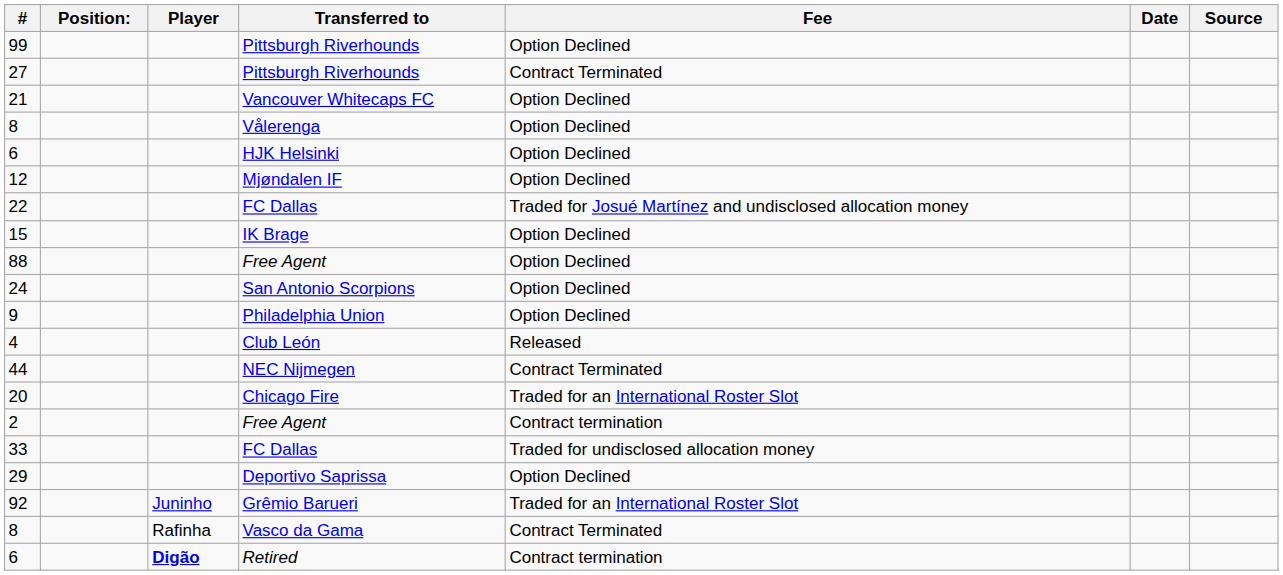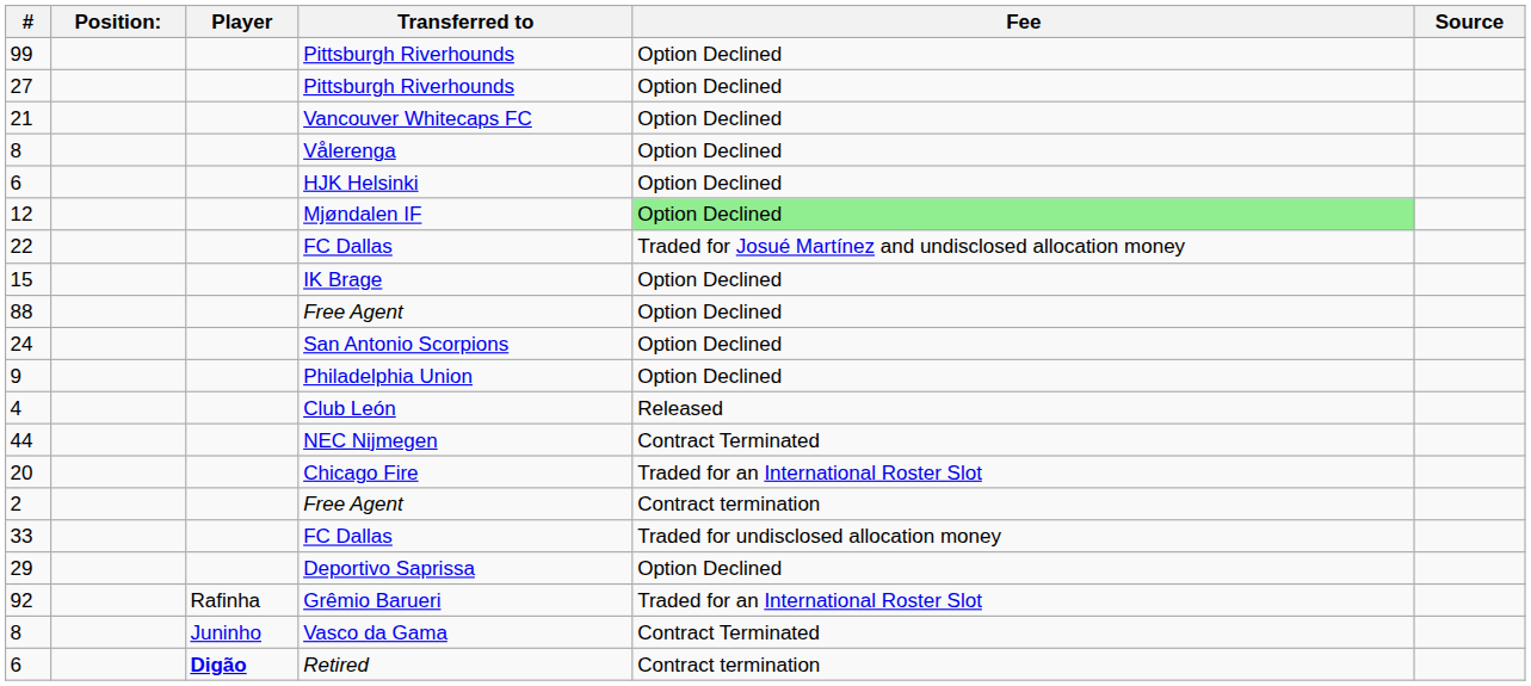 <table class="wikitable sortable" style="width:90%; text-align:center; font-size:95%; text-align:left">
 <tr>
 <th><strong>#</strong></th>
 <th><strong>Position:</strong></th>
 <th><strong>Player</strong></th>
 <th><strong>Transferred to</strong></th>
 <th><strong>Fee</strong></th>
-<th><strong>Date</strong></th>
 <th><strong>Source</strong></th>
 </tr>
 <tr>
 <td>99</td>
 <td></td>
 <td></td>
 <td> <a href='#'>Pittsburgh Riverhounds</a></td>
 <td>Option Declined</td>
 <td></td>
-<td></td>
 </tr>
 <tr>
 <td>27</td>
 <td></td>
 <td></td>
 <td> <a href='#'>Pittsburgh Riverhounds</a></td>
-<td>Contract Terminated</td>
-<td></td>
+<td>Option Declined</td>
 <td></td>
 </tr>
 <tr>
 <td>21</td>
 <td></td>
 <td></td>
 <td> <a href='#'>Vancouver Whitecaps FC</a></td>
 <td>Option Declined</td>
 <td></td>
-<td></td>
 </tr>
 <tr>
 <td>8</td>
 <td></td>
 <td></td>
 <td> <a href='#'>Vålerenga</a></td>
 <td>Option Declined</td>
-<td></td>
 <td></td>
 </tr>
 <tr>
 <td>6</td>
 <td></td>
 <td></td>
 <td> <a href='#'>HJK Helsinki</a></td>
 <td>Option Declined</td>
 <td></td>
-<td></td>
 </tr>
 <tr>
 <td>12</td>
 <td></td>
 <td></td>
 <td> <a href='#'>Mjøndalen IF</a></td>
-<td>Option Declined</td>
-<td></td>
+<td style="background: lightgreen;">Option Declined</td>
 <td></td>
 </tr>
 <tr>
 <td>22</td>
 <td></td>
 <td></td>
 <td> <a href='#'>FC Dallas</a></td>
 <td>Traded for <a href='#'>Josué Martínez</a> and undisclosed allocation money</td>
 <td></td>
-<td></td>
 </tr>
 <tr>
 <td>15</td>
 <td></td>
 <td></td>
 <td> <a href='#'>IK Brage</a></td>
 <td>Option Declined</td>
-<td></td>
 <td></td>
 </tr>
 <tr>
 <td>88</td>
 <td></td>
 <td></td>
 <td><em>Free Agent</em></td>
 <td>Option Declined</td>
 <td></td>
-<td></td>
 </tr>
 <tr>
 <td>24</td>
 <td></td>
 <td></td>
 <td> <a href='#'>San Antonio Scorpions</a></td>
 <td>Option Declined</td>
-<td></td>
 <td></td>
 </tr>
 <tr>
 <td>9</td>
 <td></td>
 <td></td>
 <td> <a href='#'>Philadelphia Union</a></td>
 <td>Option Declined</td>
 <td></td>
-<td></td>
 </tr>
 <tr>
 <td>4</td>
 <td></td>
 <td></td>
 <td> <a href='#'>Club León</a></td>
 <td>Released</td>
-<td></td>
 <td></td>
 </tr>
 <tr>
 <td>44</td>
 <td></td>
 <td></td>
 <td> <a href='#'>NEC Nijmegen</a></td>
 <td>Contract Terminated</td>
 <td></td>
-<td></td>
 </tr>
 <tr>
 <td>20</td>
 <td></td>
 <td></td>
 <td> <a href='#'>Chicago Fire</a></td>
 <td>Traded for an <a href='#'>International Roster Slot</a></td>
-<td></td>
 <td></td>
 </tr>
 <tr>
 <td>2</td>
 <td></td>
 <td></td>
 <td><em>Free Agent</em></td>
 <td>Contract termination</td>
 <td></td>
-<td></td>
 </tr>
 <tr>
 <td>33</td>
 <td></td>
 <td></td>
 <td> <a href='#'>FC Dallas</a></td>
 <td>Traded for undisclosed allocation money</td>
-<td></td>
 <td></td>
 </tr>
 <tr>
 <td>29</td>
 <td></td>
 <td></td>
 <td> <a href='#'>Deportivo Saprissa</a></td>
 <td>Option Declined</td>
 <td></td>
-<td></td>
 </tr>
 <tr>
 <td>92</td>
 <td></td>
-<td> <a href='#'>Juninho</a></td>
+<td> Rafinha</td>
 <td> <a href='#'>Grêmio Barueri</a></td>
 <td>Traded for an <a href='#'>International Roster Slot</a></td>
-<td></td>
 <td></td>
 </tr>
 <tr>
 <td>8</td>
 <td></td>
-<td> Rafinha</td>
+<td> <a href='#'>Juninho</a></td>
 <td> <a href='#'>Vasco da Gama</a></td>
 <td>Contract Terminated</td>
-<td></td>
 <td></td>
 </tr>
 <tr>
 <td>6</td>
 <td></td>
 <td><strong> <a href='#'>Digão</a></strong></td>
 <td><em>Retired</em></td>
 <td>Contract termination</td>
 <td></td>
-<td></td>
 </tr>
 </table>
